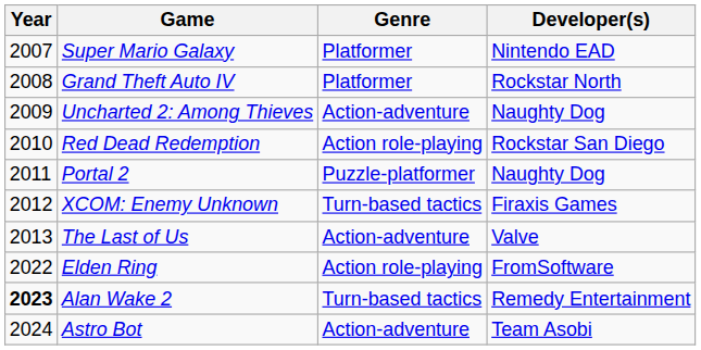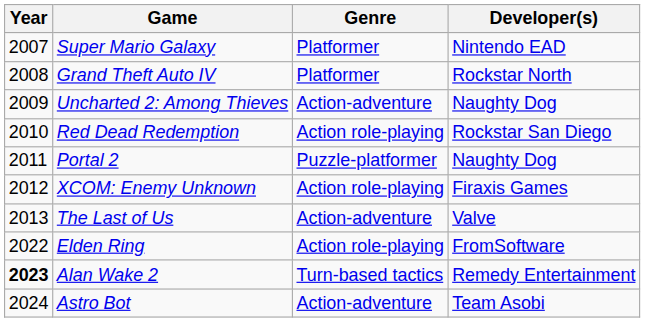 <table class="wikitable">
 <tr>
 <th>Year</th>
 <th>Game</th>
 <th>Genre</th>
 <th>Developer(s)</th>
 </tr>
 <tr>
 <td>2007</td>
 <td><em><a href='#'>Super Mario Galaxy</a></em></td>
 <td><a href='#'>Platformer</a></td>
 <td><a href='#'>Nintendo EAD</a></td>
 </tr>
 <tr>
 <td>2008</td>
 <td><em><a href='#'>Grand Theft Auto IV</a></em></td>
 <td><a href='#'>Platformer</a></td>
 <td><a href='#'>Rockstar North</a></td>
 </tr>
 <tr>
 <td>2009</td>
 <td><em><a href='#'>Uncharted 2: Among Thieves</a></em></td>
 <td><a href='#'>Action-adventure</a></td>
 <td><a href='#'>Naughty Dog</a></td>
 </tr>
 <tr>
 <td>2010</td>
 <td><em><a href='#'>Red Dead Redemption</a></em></td>
 <td><a href='#'>Action role-playing</a></td>
 <td><a href='#'>Rockstar San Diego</a></td>
 </tr>
 <tr>
 <td>2011</td>
 <td><em><a href='#'>Portal 2</a></em></td>
 <td><a href='#'>Puzzle-platformer</a></td>
 <td><a href='#'>Naughty Dog</a></td>
 </tr>
 <tr>
 <td>2012</td>
 <td><em><a href='#'>XCOM: Enemy Unknown</a></em></td>
-<td><a href='#'>Turn-based tactics</a></td>
+<td><a href='#'>Action role-playing</a></td>
 <td><a href='#'>Firaxis Games</a></td>
 </tr>
 <tr>
 <td>2013</td>
 <td><em><a href='#'>The Last of Us</a></em></td>
 <td><a href='#'>Action-adventure</a></td>
 <td><a href='#'>Valve</a></td>
 </tr>
 <tr>
 <td>2022</td>
 <td><em><a href='#'>Elden Ring</a></em></td>
 <td><a href='#'>Action role-playing</a></td>
 <td><a href='#'>FromSoftware</a></td>
 </tr>
 <tr>
 <td><strong>2023</strong></td>
 <td><em><a href='#'>Alan Wake 2</a></em></td>
 <td><a href='#'>Turn-based tactics</a></td>
 <td><a href='#'>Remedy Entertainment</a></td>
 </tr>
 <tr>
 <td>2024</td>
 <td><em><a href='#'>Astro Bot</a></em></td>
 <td><a href='#'>Action-adventure</a></td>
 <td><a href='#'>Team Asobi</a></td>
 </tr>
 </table>
